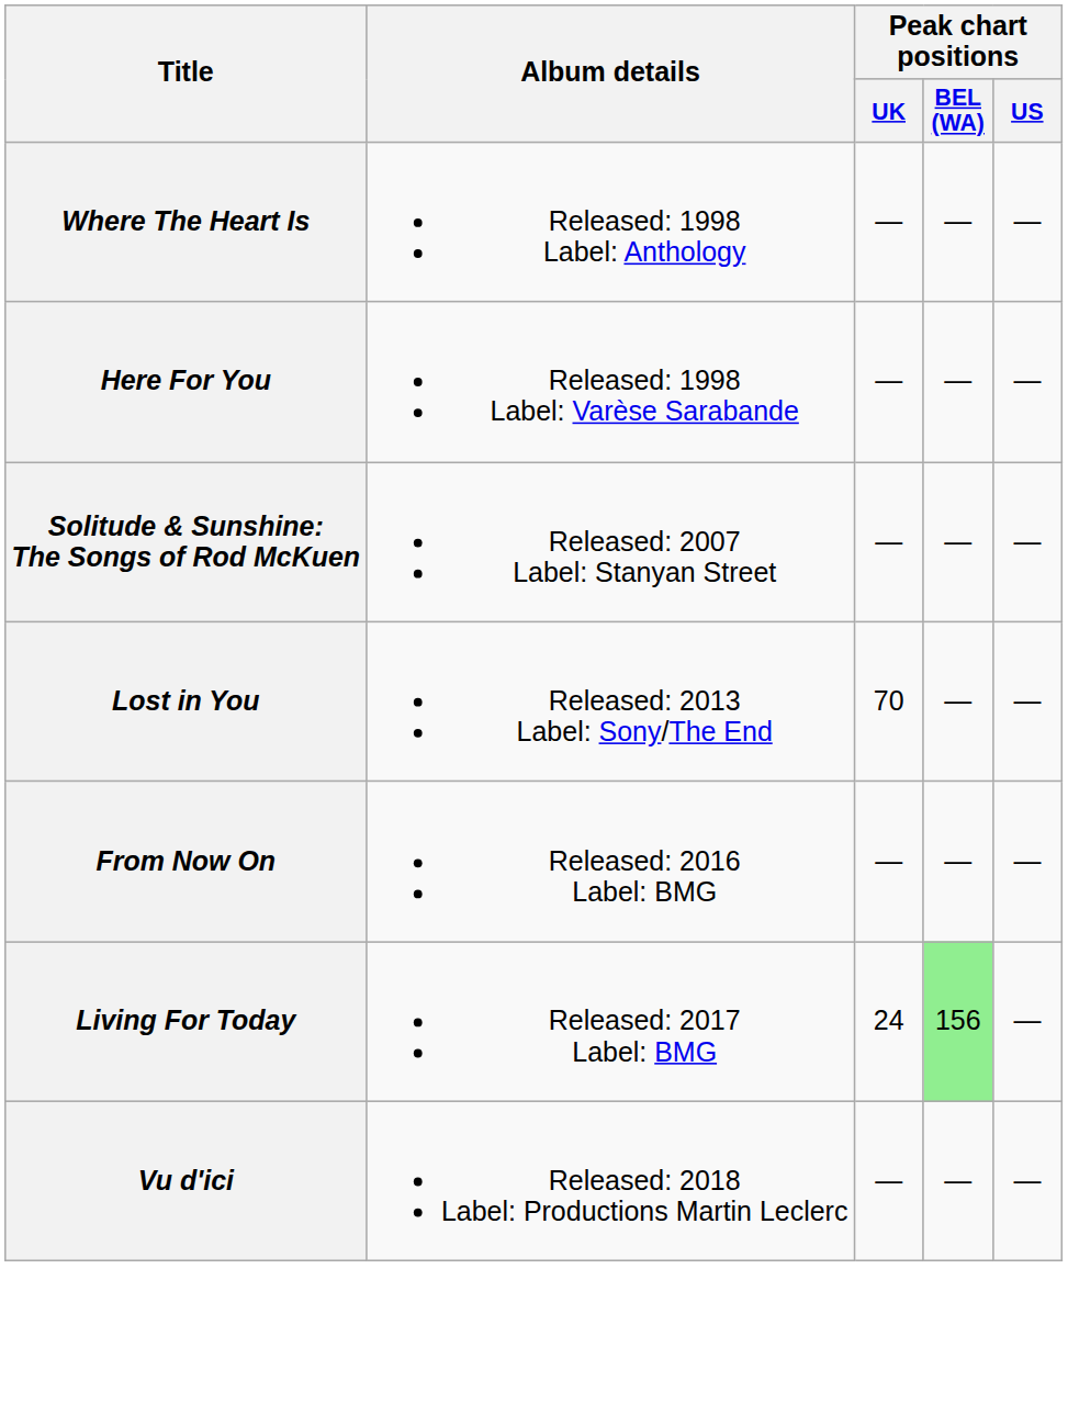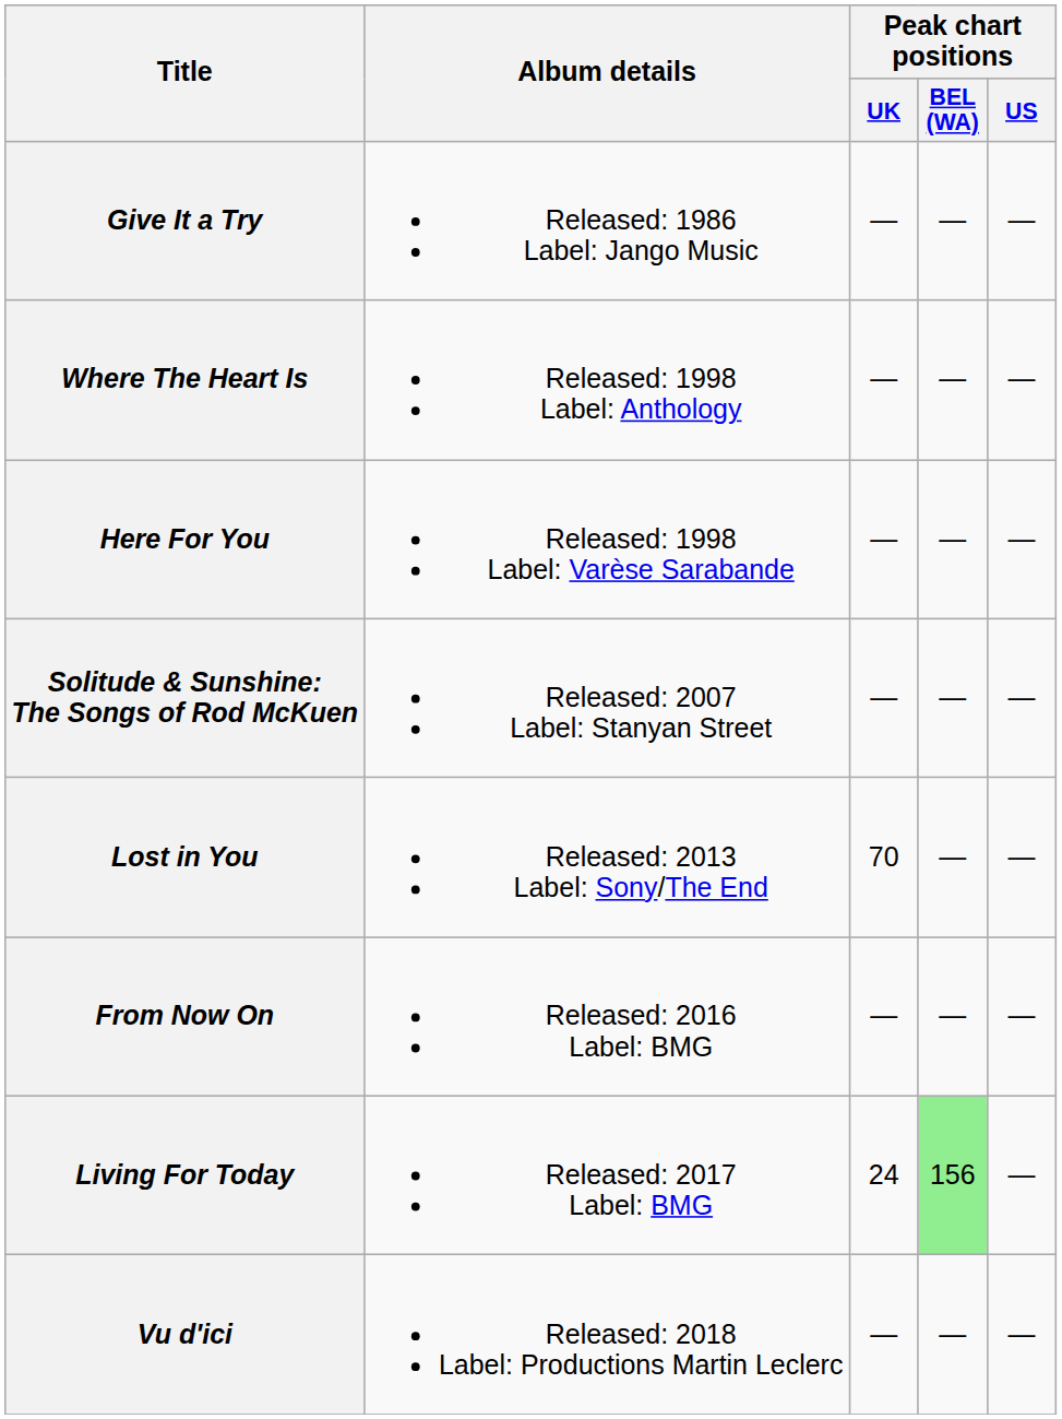 <table class="wikitable plainrowheaders" style="text-align:center;">
 <tr>
 <th rowspan="2" scope="col">Title</th>
 <th rowspan="2" scope="col">Album details</th>
 <th colspan="3">Peak chart positions</th>
 </tr>
 <tr>
 <th scope="col" style="width:2.5em;font-size:85%"><a href='#'>UK</a><br></th>
 <th scope="col" style="width:2.5em;font-size:85%"><a href='#'>BEL<br>(WA)</a><br></th>
 <th scope="col" style="width:2.5em;font-size:85%"><a href='#'>US</a><br></th>
+</tr>
+<tr>
+<th scope="row"><em>Give It a Try</em></th>
+<td><br><ul><li>Released: 1986 </li><li>Label: Jango Music</li></ul></td>
+<td>—</td>
+<td>—</td>
+<td>—</td>
 </tr>
 <tr>
 <th scope="row"><em>Where The Heart Is</em></th>
 <td><br><ul><li>Released: 1998 </li><li>Label: <a href='#'>Anthology</a></li></ul></td>
 <td>—</td>
 <td>—</td>
 <td>—</td>
 </tr>
 <tr>
 <th scope="row"><em>Here For You</em></th>
 <td><br><ul><li>Released: 1998 </li><li>Label: <a href='#'>Varèse Sarabande</a></li></ul></td>
 <td>—</td>
 <td>—</td>
 <td>—</td>
 </tr>
 <tr>
 <th scope="row"><em>Solitude & Sunshine:<br>The Songs of Rod McKuen</em></th>
 <td><br><ul><li>Released: 2007 </li><li>Label: Stanyan Street</li></ul></td>
 <td>—</td>
 <td>—</td>
 <td>—</td>
 </tr>
 <tr>
 <th scope="row"><em>Lost in You</em></th>
 <td><br><ul><li>Released: 2013 </li><li>Label: <a href='#'>Sony</a>/<a href='#'>The End</a></li></ul></td>
 <td>70</td>
 <td>—</td>
 <td>—</td>
 </tr>
 <tr>
 <th scope="row"><em>From Now On</em></th>
 <td><br><ul><li>Released: 2016 </li><li>Label: BMG</li></ul></td>
 <td>—</td>
 <td>—</td>
 <td>—</td>
 </tr>
 <tr>
 <th scope="row"><em>Living For Today</em></th>
 <td><br><ul><li>Released: 2017 </li><li>Label: <a href='#'>BMG</a></li></ul></td>
 <td>24</td>
 <td style="background: lightgreen;">156</td>
 <td>—</td>
 </tr>
 <tr>
 <th scope="row"><em>Vu d'ici</em></th>
 <td><br><ul><li>Released: 2018 </li><li>Label: Productions Martin Leclerc</li></ul></td>
 <td>—</td>
 <td>—</td>
 <td>—</td>
 </tr>
 </table>
